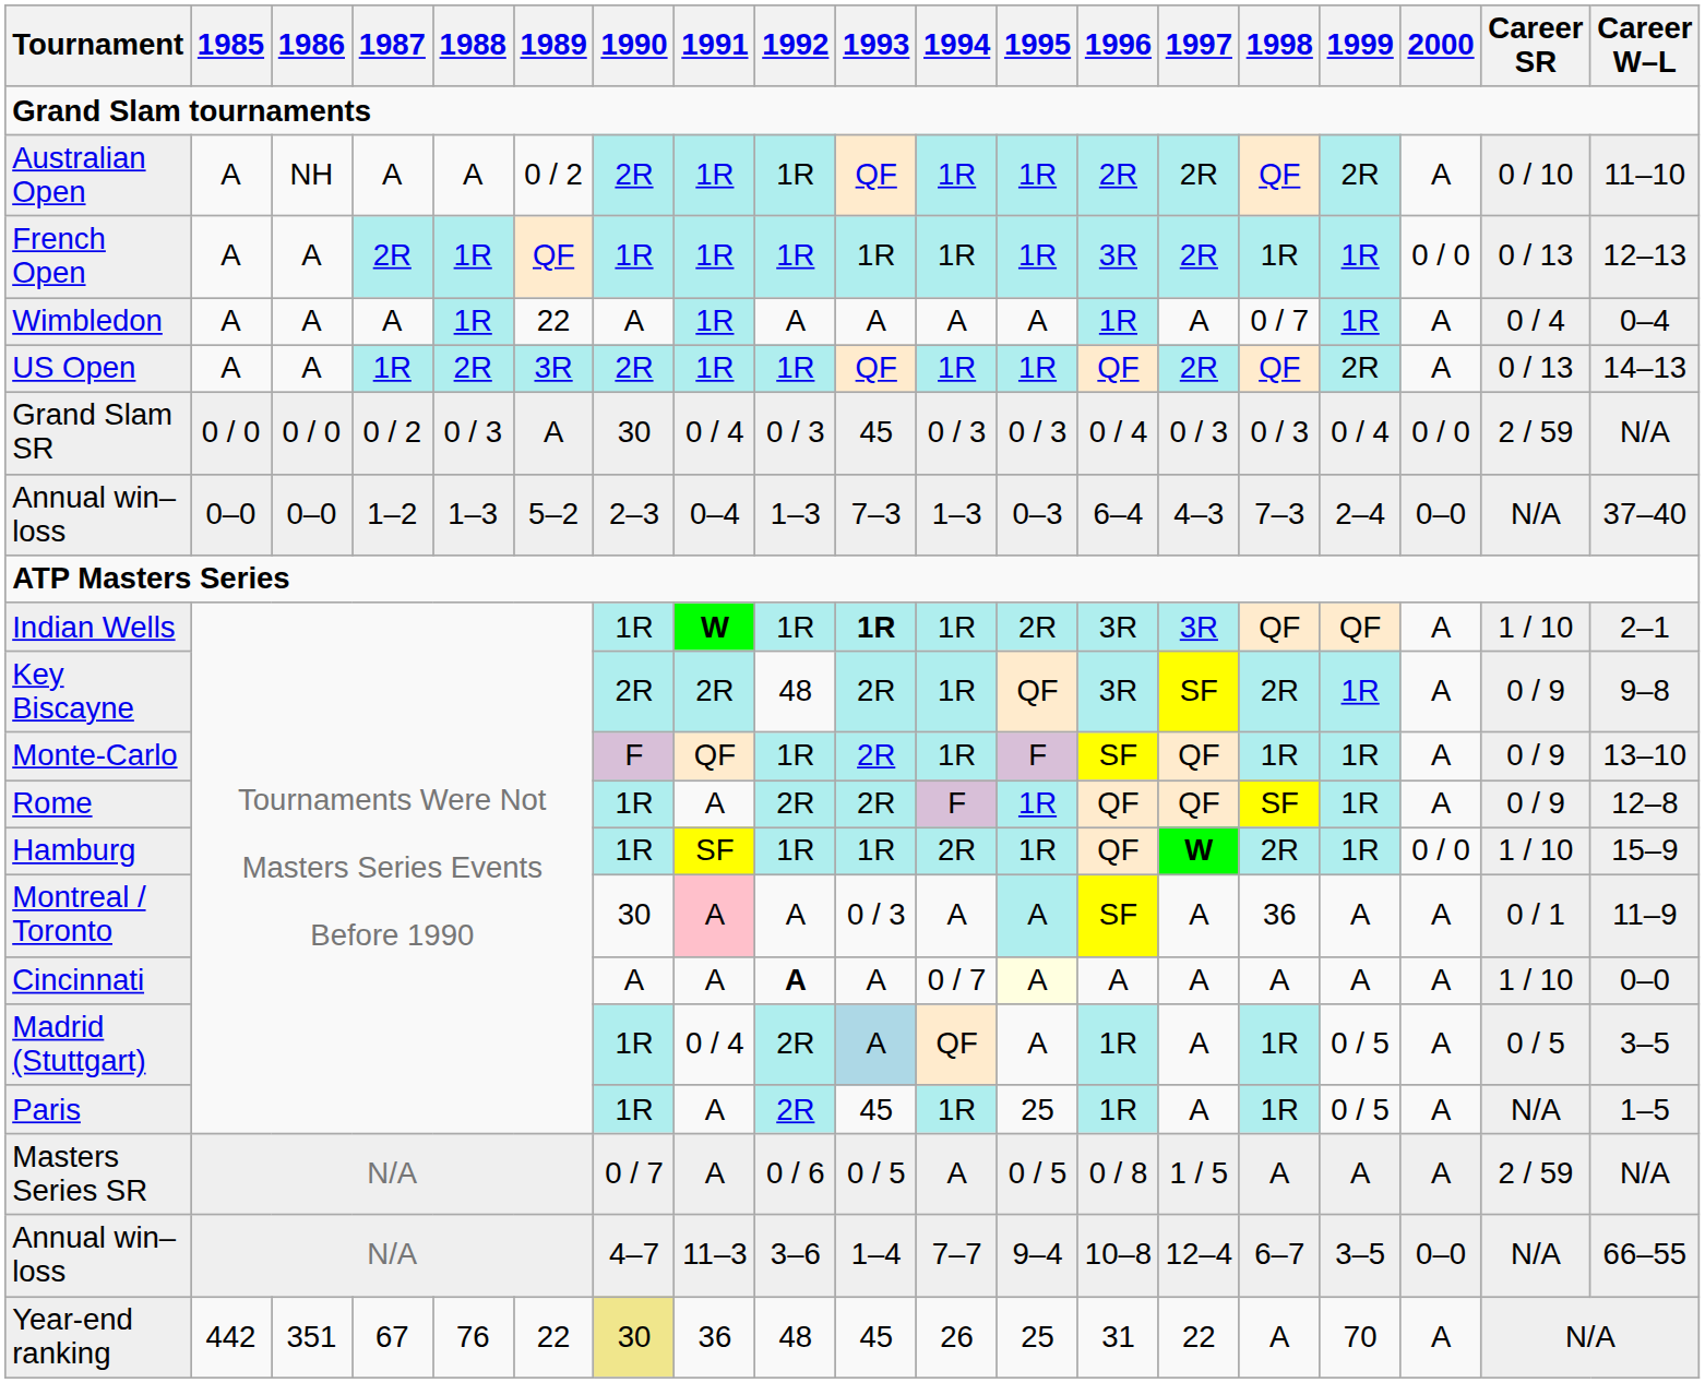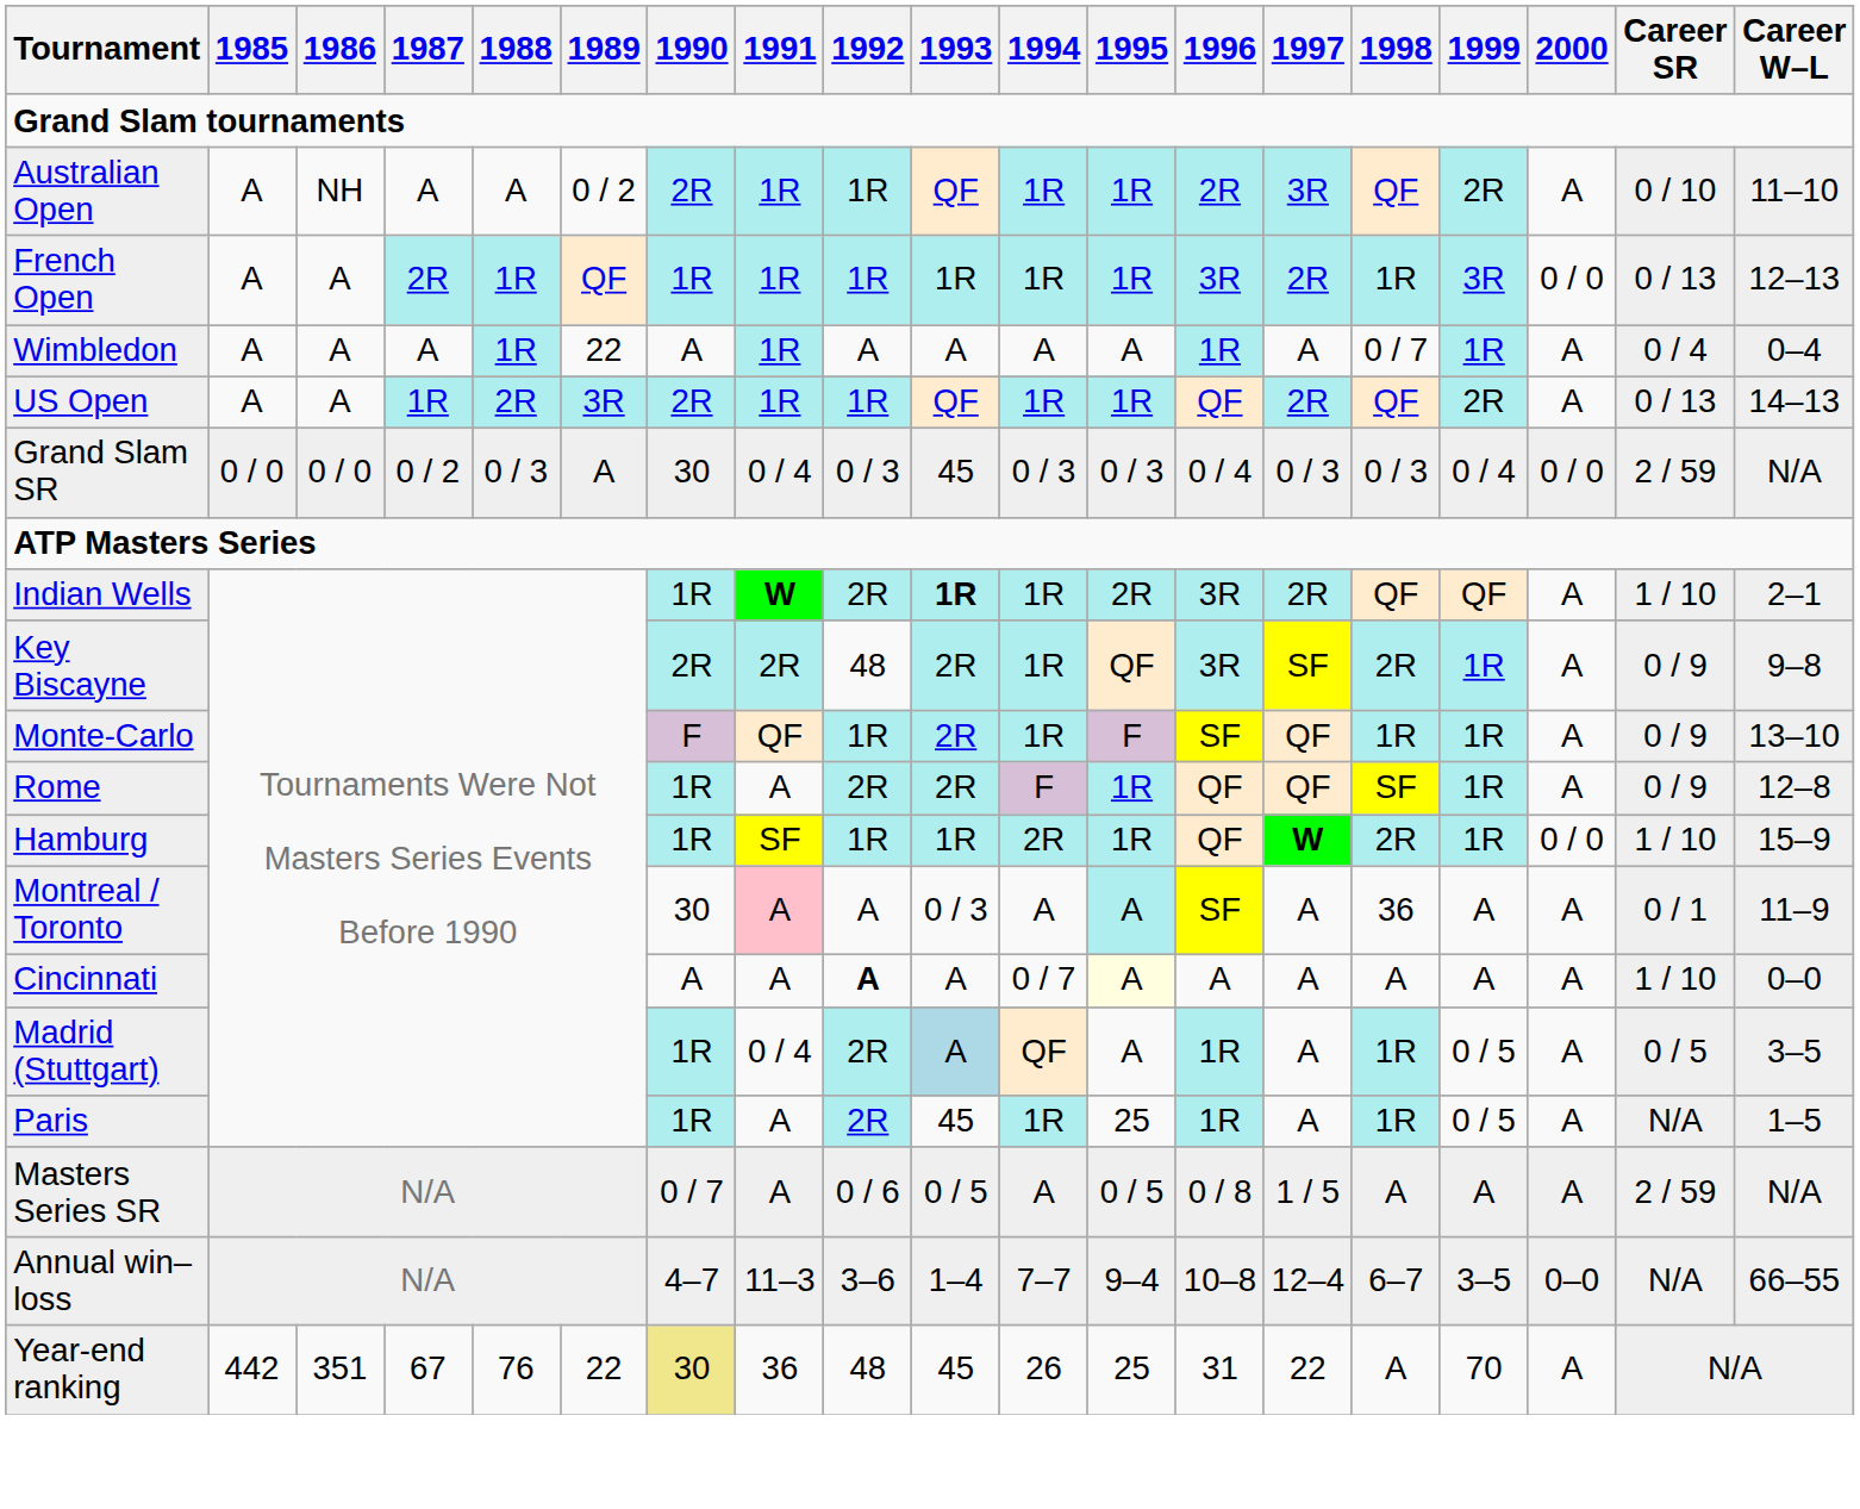 <table class="wikitable">
 <tr>
 <th>Tournament</th>
 <th><a href='#'>1985</a></th>
 <th><a href='#'>1986</a></th>
 <th><a href='#'>1987</a></th>
 <th><a href='#'>1988</a></th>
 <th><a href='#'>1989</a></th>
 <th><a href='#'>1990</a></th>
 <th><a href='#'>1991</a></th>
 <th><a href='#'>1992</a></th>
 <th><a href='#'>1993</a></th>
 <th><a href='#'>1994</a></th>
 <th><a href='#'>1995</a></th>
 <th><a href='#'>1996</a></th>
 <th><a href='#'>1997</a></th>
 <th><a href='#'>1998</a></th>
 <th><a href='#'>1999</a></th>
 <th><a href='#'>2000</a></th>
 <th>Career SR</th>
 <th>Career W–L</th>
 </tr>
 <tr>
 <td colspan="19"><strong>Grand Slam tournaments</strong></td>
 </tr>
 <tr>
 <td bgcolor="#efefef"><a href='#'>Australian Open</a></td>
 <td align="center">A</td>
 <td align="center">NH</td>
 <td align="center">A</td>
 <td align="center">A</td>
 <td align="center">0 / 2</td>
 <td align="center" style="background:#afeeee;"><a href='#'>2R</a></td>
 <td align="center" style="background:#afeeee;"><a href='#'>1R</a></td>
 <td align="center" style="background:#afeeee;">1R</td>
 <td align="center" style="background:#ffebcd;"><a href='#'>QF</a></td>
 <td align="center" style="background:#afeeee;"><a href='#'>1R</a></td>
 <td align="center" style="background:#afeeee;"><a href='#'>1R</a></td>
 <td align="center" style="background:#afeeee;"><a href='#'>2R</a></td>
-<td align="center" style="background:#afeeee;">2R</td>
+<td align="center" style="background:#afeeee;"><a href='#'>3R</a></td>
 <td align="center" style="background:#ffebcd;"><a href='#'>QF</a></td>
 <td align="center" style="background:#afeeee;">2R</td>
 <td align="center">A</td>
 <td align="center" style="background:#EFEFEF;">0 / 10</td>
 <td align="center" style="background:#EFEFEF;">11–10</td>
 </tr>
 <tr>
 <td bgcolor="#efefef"><a href='#'>French Open</a></td>
 <td align="center">A</td>
 <td align="center">A</td>
 <td align="center" style="background:#afeeee;"><a href='#'>2R</a></td>
 <td align="center" style="background:#afeeee;"><a href='#'>1R</a></td>
 <td align="center" style="background:#ffebcd;"><a href='#'>QF</a></td>
 <td align="center" style="background:#afeeee;"><a href='#'>1R</a></td>
 <td align="center" style="background:#afeeee;"><a href='#'>1R</a></td>
 <td align="center" style="background:#afeeee;"><a href='#'>1R</a></td>
 <td align="center" style="background:#afeeee;">1R</td>
 <td align="center" style="background:#afeeee;">1R</td>
 <td align="center" style="background:#afeeee;"><a href='#'>1R</a></td>
 <td align="center" style="background:#afeeee;"><a href='#'>3R</a></td>
 <td align="center" style="background:#afeeee;"><a href='#'>2R</a></td>
 <td align="center" style="background:#afeeee;">1R</td>
-<td align="center" style="background:#afeeee;"><a href='#'>1R</a></td>
+<td align="center" style="background:#afeeee;"><a href='#'>3R</a></td>
 <td align="center">0 / 0</td>
 <td align="center" style="background:#EFEFEF;">0 / 13</td>
 <td align="center" style="background:#EFEFEF;">12–13</td>
 </tr>
 <tr>
 <td bgcolor="#efefef"><a href='#'>Wimbledon</a></td>
 <td align="center">A</td>
 <td align="center">A</td>
 <td align="center">A</td>
 <td align="center" style="background:#afeeee;"><a href='#'>1R</a></td>
 <td align="center">22</td>
 <td align="center">A</td>
 <td align="center" style="background:#afeeee;"><a href='#'>1R</a></td>
 <td align="center">A</td>
 <td align="center">A</td>
 <td align="center">A</td>
 <td align="center">A</td>
 <td align="center" style="background:#afeeee;"><a href='#'>1R</a></td>
 <td align="center">A</td>
 <td align="center">0 / 7</td>
 <td align="center" style="background:#afeeee;"><a href='#'>1R</a></td>
 <td align="center">A</td>
 <td align="center" style="background:#EFEFEF;">0 / 4</td>
 <td align="center" style="background:#EFEFEF;">0–4</td>
 </tr>
 <tr>
 <td bgcolor="#efefef"><a href='#'>US Open</a></td>
 <td align="center">A</td>
 <td align="center">A</td>
 <td align="center" style="background:#afeeee;"><a href='#'>1R</a></td>
 <td align="center" style="background:#afeeee;"><a href='#'>2R</a></td>
 <td align="center" style="background:#afeeee;"><a href='#'>3R</a></td>
 <td align="center" style="background:#afeeee;"><a href='#'>2R</a></td>
 <td align="center" style="background:#afeeee;"><a href='#'>1R</a></td>
 <td align="center" style="background:#afeeee;"><a href='#'>1R</a></td>
 <td align="center" style="background:#ffebcd;"><a href='#'>QF</a></td>
 <td align="center" style="background:#afeeee;"><a href='#'>1R</a></td>
 <td align="center" style="background:#afeeee;"><a href='#'>1R</a></td>
 <td align="center" style="background:#ffebcd;"><a href='#'>QF</a></td>
 <td align="center" style="background:#afeeee;"><a href='#'>2R</a></td>
 <td align="center" style="background:#ffebcd;"><a href='#'>QF</a></td>
 <td align="center" style="background:#afeeee;">2R</td>
 <td align="center">A</td>
 <td align="center" style="background:#EFEFEF;">0 / 13</td>
 <td align="center" style="background:#EFEFEF;">14–13</td>
 </tr>
 <tr bgcolor="#efefef">
 <td>Grand Slam SR</td>
 <td align="center">0 / 0</td>
 <td align="center">0 / 0</td>
 <td align="center">0 / 2</td>
 <td align="center">0 / 3</td>
 <td align="center">A</td>
 <td align="center">30</td>
 <td align="center">0 / 4</td>
 <td align="center">0 / 3</td>
 <td align="center">45</td>
 <td align="center">0 / 3</td>
 <td align="center">0 / 3</td>
 <td align="center">0 / 4</td>
 <td align="center">0 / 3</td>
 <td align="center">0 / 3</td>
 <td align="center">0 / 4</td>
 <td align="center">0 / 0</td>
 <td align="center">2 / 59</td>
 <td align="center" style="background:#EFEFEF;">N/A</td>
 </tr>
 <tr>
-<td style="background:#EFEFEF;">Annual win–loss</td>
-<td align="center" style="background:#EFEFEF;">0–0</td>
-<td align="center" style="background:#EFEFEF;">0–0</td>
-<td align="center" style="background:#EFEFEF;">1–2</td>
-<td align="center" style="background:#EFEFEF;">1–3</td>
-<td align="center" style="background:#EFEFEF;">5–2</td>
-<td align="center" style="background:#EFEFEF;">2–3</td>
-<td align="center" style="background:#EFEFEF;">0–4</td>
-<td align="center" style="background:#EFEFEF;">1–3</td>
-<td align="center" style="background:#EFEFEF;">7–3</td>
-<td align="center" style="background:#EFEFEF;">1–3</td>
-<td align="center" style="background:#EFEFEF;">0–3</td>
-<td align="center" style="background:#EFEFEF;">6–4</td>
-<td align="center" style="background:#EFEFEF;">4–3</td>
-<td align="center" style="background:#EFEFEF;">7–3</td>
-<td align="center" style="background:#EFEFEF;">2–4</td>
-<td align="center" style="background:#EFEFEF;">0–0</td>
-<td align="center" style="background:#EFEFEF;">N/A</td>
-<td align="center" style="background:#EFEFEF;">37–40</td>
-</tr>
-<tr>
 <td colspan="19"><strong>ATP Masters Series</strong></td>
 </tr>
 <tr>
 <td bgcolor="#efefef"><a href='#'>Indian Wells</a></td>
 <td align="center" colspan="5" rowspan="9" style="color:#767676;">Tournaments Were Not<br><br>Masters Series Events<br><br>Before 1990</td>
 <td align="center" style="background:#afeeee;">1R</td>
 <td align="center" style="background:#00ff00;"><strong>W</strong></td>
-<td align="center" style="background:#afeeee;">1R</td>
+<td align="center" style="background:#afeeee;">2R</td>
 <td align="center" style="background:#afeeee;"><strong>1R</strong></td>
 <td align="center" style="background:#afeeee;">1R</td>
 <td align="center" style="background:#afeeee;">2R</td>
 <td align="center" style="background:#afeeee;">3R</td>
-<td align="center" style="background:#afeeee;"><a href='#'>3R</a></td>
+<td align="center" style="background:#afeeee;">2R</td>
 <td align="center" style="background:#ffebcd;">QF</td>
 <td align="center" style="background:#ffebcd;">QF</td>
 <td align="center">A</td>
 <td align="center" style="background:#EFEFEF;">1 / 10</td>
 <td align="center" style="background:#EFEFEF;">2–1</td>
 </tr>
 <tr>
 <td bgcolor="#efefef"><a href='#'>Key Biscayne</a></td>
 <td align="center" style="background:#afeeee;">2R</td>
 <td align="center" style="background:#afeeee;">2R</td>
 <td align="center">48</td>
 <td align="center" style="background:#afeeee;">2R</td>
 <td align="center" style="background:#afeeee;">1R</td>
 <td align="center" style="background:#ffebcd;">QF</td>
 <td align="center" style="background:#afeeee;">3R</td>
 <td align="center" style="background:yellow;">SF</td>
 <td align="center" style="background:#afeeee;">2R</td>
 <td align="center" style="background:#afeeee;"><a href='#'>1R</a></td>
 <td align="center">A</td>
 <td align="center" style="background:#EFEFEF;">0 / 9</td>
 <td align="center" style="background:#EFEFEF;">9–8</td>
 </tr>
 <tr>
 <td bgcolor="#efefef"><a href='#'>Monte-Carlo</a></td>
 <td align="center" style="background:#D8BFD8;">F</td>
 <td align="center" style="background:#ffebcd;">QF</td>
 <td align="center" style="background:#afeeee;">1R</td>
 <td align="center" style="background:#afeeee;"><a href='#'>2R</a></td>
 <td align="center" style="background:#afeeee;">1R</td>
 <td align="center" style="background:#D8BFD8;">F</td>
 <td align="center" style="background:yellow;">SF</td>
 <td align="center" style="background:#ffebcd;">QF</td>
 <td align="center" style="background:#afeeee;">1R</td>
 <td align="center" style="background:#afeeee;">1R</td>
 <td align="center">A</td>
 <td align="center" style="background:#EFEFEF;">0 / 9</td>
 <td align="center" style="background:#EFEFEF;">13–10</td>
 </tr>
 <tr>
 <td bgcolor="#efefef"><a href='#'>Rome</a></td>
 <td align="center" style="background:#afeeee;">1R</td>
 <td align="center">A</td>
 <td align="center" style="background:#afeeee;">2R</td>
 <td align="center" style="background:#afeeee;">2R</td>
 <td align="center" style="background:#D8BFD8;">F</td>
 <td align="center" style="background:#afeeee;"><a href='#'>1R</a></td>
 <td align="center" style="background:#ffebcd;">QF</td>
 <td align="center" style="background:#ffebcd;">QF</td>
 <td align="center" style="background:yellow;">SF</td>
 <td align="center" style="background:#afeeee;">1R</td>
 <td align="center">A</td>
 <td align="center" style="background:#EFEFEF;">0 / 9</td>
 <td align="center" style="background:#EFEFEF;">12–8</td>
 </tr>
 <tr>
 <td bgcolor="#efefef"><a href='#'>Hamburg</a></td>
 <td align="center" style="background:#afeeee;">1R</td>
 <td align="center" style="background:yellow;">SF</td>
 <td align="center" style="background:#afeeee;">1R</td>
 <td align="center" style="background:#afeeee;">1R</td>
 <td align="center" style="background:#afeeee;">2R</td>
 <td align="center" style="background:#afeeee;">1R</td>
 <td align="center" style="background:#ffebcd;">QF</td>
 <td align="center" style="background:#00ff00;"><strong>W</strong></td>
 <td align="center" style="background:#afeeee;">2R</td>
 <td align="center" style="background:#afeeee;">1R</td>
 <td align="center">0 / 0</td>
 <td align="center" style="background:#EFEFEF;">1 / 10</td>
 <td align="center" style="background:#EFEFEF;">15–9</td>
 </tr>
 <tr>
 <td bgcolor="#efefef"><a href='#'>Montreal / Toronto</a></td>
 <td align="center">30</td>
 <td align="center" style="background: pink;">A</td>
 <td align="center">A</td>
 <td align="center">0 / 3</td>
 <td align="center">A</td>
 <td align="center" style="background: paleturquoise;">A</td>
 <td align="center" style="background:yellow;">SF</td>
 <td align="center">A</td>
 <td align="center">36</td>
 <td align="center">A</td>
 <td align="center">A</td>
 <td align="center" style="background:#EFEFEF;">0 / 1</td>
 <td align="center" style="background:#EFEFEF;">11–9</td>
 </tr>
 <tr>
 <td bgcolor="#efefef"><a href='#'>Cincinnati</a></td>
 <td align="center">A</td>
 <td align="center">A</td>
 <td align="center"><strong>A</strong></td>
 <td align="center">A</td>
 <td align="center">0 / 7</td>
 <td align="center" style="background: lightyellow;">A</td>
 <td align="center">A</td>
 <td align="center">A</td>
 <td align="center">A</td>
 <td align="center">A</td>
 <td align="center">A</td>
 <td align="center" style="background:#EFEFEF;">1 / 10</td>
 <td align="center" style="background:#EFEFEF;">0–0</td>
 </tr>
 <tr>
 <td bgcolor="#efefef"><a href='#'>Madrid (Stuttgart)</a></td>
 <td align="center" style="background:#afeeee;">1R</td>
 <td align="center">0 / 4</td>
 <td align="center" style="background:#afeeee;">2R</td>
 <td align="center" style="background: lightblue;">A</td>
 <td align="center" style="background:#ffebcd;">QF</td>
 <td align="center">A</td>
 <td align="center" style="background:#afeeee;">1R</td>
 <td align="center">A</td>
 <td align="center" style="background:#afeeee;">1R</td>
 <td align="center">0 / 5</td>
 <td align="center">A</td>
 <td align="center" style="background:#EFEFEF;">0 / 5</td>
 <td align="center" style="background:#EFEFEF;">3–5</td>
 </tr>
 <tr>
 <td bgcolor="#efefef"><a href='#'>Paris</a></td>
 <td align="center" style="background:#afeeee;">1R</td>
 <td align="center">A</td>
 <td align="center" style="background:#afeeee;"><a href='#'>2R</a></td>
 <td align="center">45</td>
 <td align="center" style="background:#afeeee;">1R</td>
 <td align="center">25</td>
 <td align="center" style="background:#afeeee;">1R</td>
 <td align="center">A</td>
 <td align="center" style="background:#afeeee;">1R</td>
 <td align="center">0 / 5</td>
 <td align="center">A</td>
 <td align="center" style="background:#EFEFEF;">N/A</td>
 <td align="center" style="background:#EFEFEF;">1–5</td>
 </tr>
 <tr bgcolor="#efefef">
 <td style="background:#EFEFEF;">Masters Series SR</td>
 <td align="center" colspan="5" style="color:#767676;">N/A</td>
 <td align="center">0 / 7</td>
 <td align="center">A</td>
 <td align="center">0 / 6</td>
 <td align="center">0 / 5</td>
 <td align="center">A</td>
 <td align="center">0 / 5</td>
 <td align="center">0 / 8</td>
 <td align="center">1 / 5</td>
 <td align="center">A</td>
 <td align="center">A</td>
 <td align="center">A</td>
 <td align="center">2 / 59</td>
 <td align="center" style="background:#EFEFEF;">N/A</td>
 </tr>
 <tr bgcolor="#efefef">
 <td style="background:#EFEFEF;">Annual win–loss</td>
 <td align="center" colspan="5" style="color:#767676;">N/A</td>
 <td align="center" style="background:#EFEFEF;">4–7</td>
 <td align="center" style="background:#EFEFEF;">11–3</td>
 <td align="center" style="background:#EFEFEF;">3–6</td>
 <td align="center" style="background:#EFEFEF;">1–4</td>
 <td align="center" style="background:#EFEFEF;">7–7</td>
 <td align="center" style="background:#EFEFEF;">9–4</td>
 <td align="center" style="background:#EFEFEF;">10–8</td>
 <td align="center" style="background:#EFEFEF;">12–4</td>
 <td align="center" style="background:#EFEFEF;">6–7</td>
 <td align="center" style="background:#EFEFEF;">3–5</td>
 <td align="center" style="background:#EFEFEF;">0–0</td>
 <td align="center" style="background:#EFEFEF;">N/A</td>
 <td align="center" style="background:#EFEFEF;">66–55</td>
 </tr>
 <tr>
 <td style="background:#EFEFEF;">Year-end ranking</td>
 <td align="center">442</td>
 <td align="center">351</td>
 <td align="center">67</td>
 <td align="center">76</td>
 <td align="center">22</td>
 <td align="center" style="background: khaki;">30</td>
 <td align="center">36</td>
 <td align="center">48</td>
 <td align="center">45</td>
 <td align="center">26</td>
 <td align="center">25</td>
 <td align="center">31</td>
 <td align="center">22</td>
 <td align="center">A</td>
 <td align="center">70</td>
 <td align="center">A</td>
 <td colspan=2 align="center" style="background:#EFEFEF;">N/A</td>
 </tr>
 </table>
